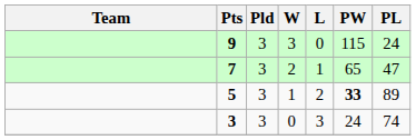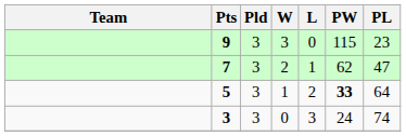 <table class="wikitable" style="text-align:center">
 <tr>
 <th width=200>Team</th>
 <th width=20>Pts</th>
 <th width=20>Pld</th>
 <th width=20>W</th>
 <th width=20>L</th>
 <th width=30>PW</th>
 <th width=30>PL</th>
 </tr>
 <tr bgcolor="ccffcc">
 <td style="text-align:left;"></td>
 <td><strong>9</strong></td>
 <td>3</td>
 <td>3</td>
 <td>0</td>
 <td>115</td>
-<td>24</td>
+<td>23</td>
 </tr>
 <tr bgcolor="ccffcc">
 <td style="text-align:left;"></td>
 <td><strong>7</strong></td>
 <td>3</td>
 <td>2</td>
 <td>1</td>
-<td>65</td>
+<td>62</td>
 <td>47</td>
 </tr>
 <tr>
 <td style="text-align:left;"></td>
 <td><strong>5</strong></td>
 <td>3</td>
 <td>1</td>
 <td>2</td>
 <td><strong>33</strong></td>
-<td>89</td>
+<td>64</td>
 </tr>
 <tr>
 <td style="text-align:left;"></td>
 <td><strong>3</strong></td>
 <td>3</td>
 <td>0</td>
 <td>3</td>
 <td>24</td>
 <td>74</td>
 </tr>
 <tr>
 </tr>
 </table>
